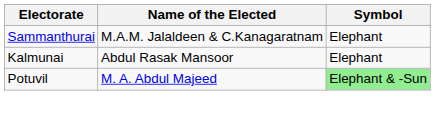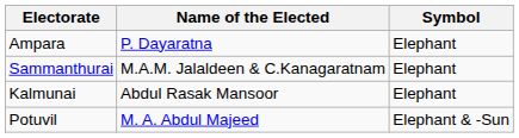 <table class="wikitable" border="1">
 <tr>
 <th>Electorate</th>
 <th>Name of the Elected</th>
 <th>Symbol</th>
+</tr>
+<tr>
+<td>Ampara</td>
+<td><a href='#'>P. Dayaratna</a></td>
+<td>Elephant</td>
 </tr>
 <tr>
 <td><a href='#'>Sammanthurai</a></td>
 <td>M.A.M. Jalaldeen & C.Kanagaratnam</td>
 <td>Elephant</td>
 </tr>
 <tr>
 <td>Kalmunai</td>
 <td>Abdul Rasak Mansoor</td>
 <td>Elephant</td>
 </tr>
 <tr>
 <td>Potuvil</td>
 <td><a href='#'>M. A. Abdul Majeed</a></td>
-<td style="background: lightgreen;">Elephant & -Sun</td>
+<td>Elephant & -Sun</td>
 </tr>
 </table>
